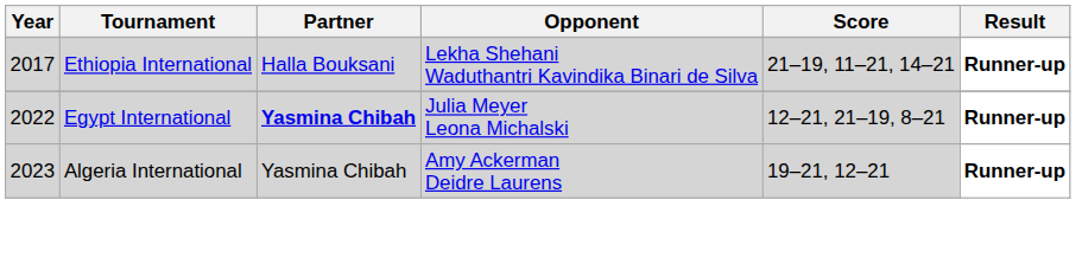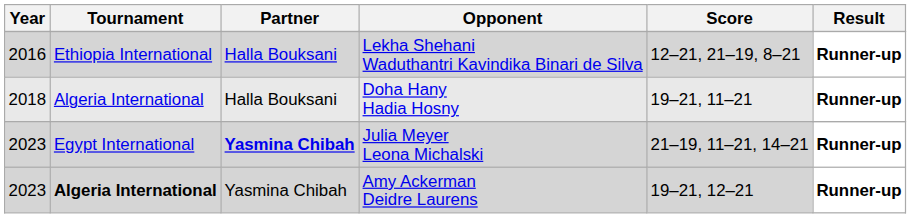 <table class="sortable wikitable" style="font-size: 90%;">
 <tr>
 <th>Year</th>
 <th>Tournament</th>
 <th>Partner</th>
 <th>Opponent</th>
 <th>Score</th>
 <th>Result</th>
 </tr>
 <tr>
 </tr>
 <tr style="background:#D5D5D5">
-<td align="center">2017</td>
+<td align="center">2016</td>
 <td align="left"><a href='#'>Ethiopia International</a></td>
 <td align="left"> <a href='#'>Halla Bouksani</a></td>
 <td align="left"> <a href='#'>Lekha Shehani</a> <br>  <a href='#'>Waduthantri Kavindika Binari de Silva</a></td>
-<td align="left">21–19, 11–21, 14–21</td>
+<td align="left">12–21, 21–19, 8–21</td>
+<td style="text-align:left; background:white"> <strong>Runner-up</strong></td>
+</tr>
+<tr style="background:#E9E9E9">
+<td align="center">2018</td>
+<td align="left"><a href='#'>Algeria International</a></td>
+<td align="left"> Halla Bouksani</td>
+<td align="left"> <a href='#'>Doha Hany</a> <br>  <a href='#'>Hadia Hosny</a></td>
+<td align="left">19–21, 11–21</td>
 <td style="text-align:left; background:white"> <strong>Runner-up</strong></td>
 </tr>
 <tr>
 </tr>
 <tr style="background:#D5D5D5">
-<td align="center">2022</td>
+<td align="center">2023</td>
 <td align="left"><a href='#'>Egypt International</a></td>
 <td align="left"><strong> <a href='#'>Yasmina Chibah</a></strong></td>
 <td align="left"> <a href='#'>Julia Meyer</a><br> <a href='#'>Leona Michalski</a></td>
-<td align="left">12–21, 21–19, 8–21</td>
+<td align="left">21–19, 11–21, 14–21</td>
 <td style="text-align:left; background:white"> <strong>Runner-up</strong></td>
 </tr>
 <tr style="background:#D5D5D5">
 <td align="center">2023</td>
-<td align="left">Algeria International</td>
+<td align="left"><strong>Algeria International</strong></td>
 <td align="left"> Yasmina Chibah</td>
 <td align="left"> <a href='#'>Amy Ackerman</a><br> <a href='#'>Deidre Laurens</a></td>
 <td align="left">19–21, 12–21</td>
 <td style="text-align:left; background:white"> <strong>Runner-up</strong></td>
 </tr>
 </table>
